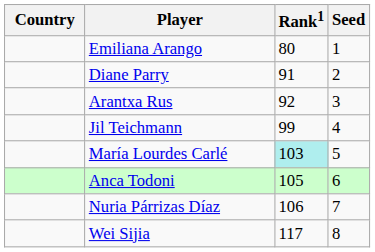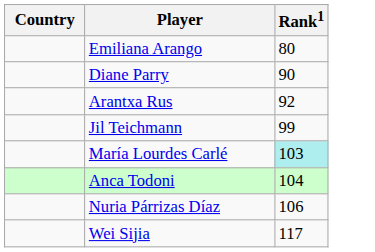 <table class="sortable wikitable">
 <tr>
 <th width="70">Country</th>
 <th width="175">Player</th>
 <th>Rank<sup>1</sup></th>
-<th>Seed</th>
 </tr>
 <tr>
 <td></td>
 <td><a href='#'>Emiliana Arango</a></td>
 <td>80</td>
-<td>1</td>
 </tr>
 <tr>
 <td></td>
 <td><a href='#'>Diane Parry</a></td>
-<td>91</td>
-<td>2</td>
+<td>90</td>
 </tr>
 <tr>
 <td></td>
 <td><a href='#'>Arantxa Rus</a></td>
 <td>92</td>
-<td>3</td>
 </tr>
 <tr>
 <td></td>
 <td><a href='#'>Jil Teichmann</a></td>
 <td>99</td>
-<td>4</td>
 </tr>
 <tr>
 <td></td>
 <td><a href='#'>María Lourdes Carlé</a></td>
 <td style="background: paleturquoise;">103</td>
-<td>5</td>
 </tr>
 <tr style="background:#cfc;">
 <td></td>
 <td><a href='#'>Anca Todoni</a></td>
-<td>105</td>
-<td>6</td>
+<td>104</td>
 </tr>
 <tr>
 <td></td>
 <td><a href='#'>Nuria Párrizas Díaz</a></td>
 <td>106</td>
-<td>7</td>
 </tr>
 <tr>
 <td></td>
 <td><a href='#'>Wei Sijia</a></td>
 <td>117</td>
-<td>8</td>
 </tr>
 </table>
